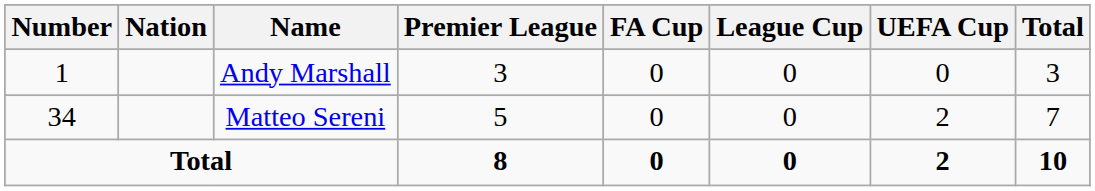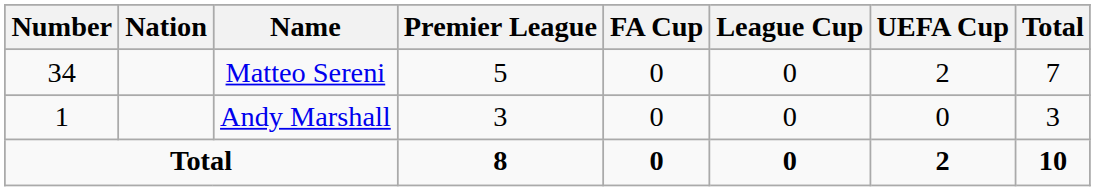 <table class="wikitable" style="text-align:center">
 <tr>
 <th width=0%>Number</th>
 <th width=0%>Nation</th>
 <th width=0%>Name</th>
 <th width=0%>Premier League</th>
 <th width=0%>FA Cup</th>
 <th width=0%>League Cup</th>
 <th width=0%>UEFA Cup</th>
 <th width=0%>Total</th>
 </tr>
 <tr>
+<td>34</td>
+<td></td>
+<td><a href='#'>Matteo Sereni</a></td>
+<td>5</td>
+<td>0</td>
+<td>0</td>
+<td>2</td>
+<td>7</td>
+</tr>
+<tr>
 <td>1</td>
 <td></td>
 <td><a href='#'>Andy Marshall</a></td>
 <td>3</td>
 <td>0</td>
 <td>0</td>
 <td>0</td>
 <td>3</td>
 </tr>
 <tr>
-<td>34</td>
-<td></td>
-<td><a href='#'>Matteo Sereni</a></td>
-<td>5</td>
-<td>0</td>
-<td>0</td>
-<td>2</td>
-<td>7</td>
-</tr>
-<tr>
 <td colspan=3><strong>Total</strong></td>
 <td><strong>8</strong></td>
 <td><strong>0</strong></td>
 <td><strong>0</strong></td>
 <td><strong>2</strong></td>
 <td><strong>10</strong></td>
 </tr>
 </table>
